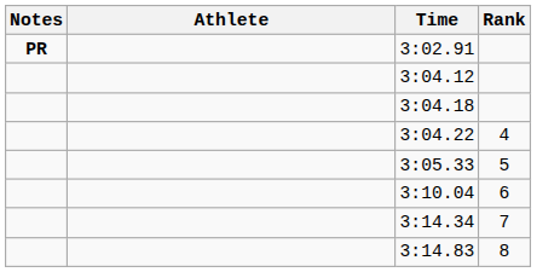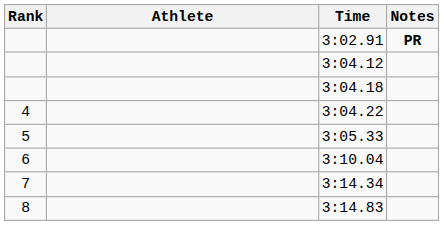 <table class=wikitable>
 <tr>
-<th>Notes</th>
+<th>Rank</th>
 <th style=width:18em>Athlete</th>
 <th>Time</th>
-<th>Rank</th>
+<th>Notes</th>
 </tr>
 <tr align=center>
-<td><strong>PR</strong></td>
+<td></td>
 <td align=left></td>
 <td>3:02.91</td>
-<td></td>
+<td><strong>PR</strong></td>
 </tr>
 <tr align=center>
 <td></td>
 <td align=left></td>
 <td>3:04.12</td>
 <td></td>
 </tr>
 <tr align=center>
 <td></td>
 <td align=left></td>
 <td>3:04.18</td>
 <td></td>
 </tr>
 <tr align=center>
-<td></td>
+<td>4</td>
 <td align=left></td>
 <td>3:04.22</td>
-<td>4</td>
+<td></td>
 </tr>
 <tr align=center>
-<td></td>
+<td>5</td>
 <td align=left></td>
 <td>3:05.33</td>
-<td>5</td>
+<td></td>
 </tr>
 <tr align=center>
-<td></td>
+<td>6</td>
 <td align=left></td>
 <td>3:10.04</td>
-<td>6</td>
+<td></td>
 </tr>
 <tr align=center>
-<td></td>
+<td>7</td>
 <td align=left></td>
 <td>3:14.34</td>
-<td>7</td>
+<td></td>
 </tr>
 <tr align=center>
-<td></td>
+<td>8</td>
 <td align=left></td>
 <td>3:14.83</td>
-<td>8</td>
+<td></td>
 </tr>
 </table>
